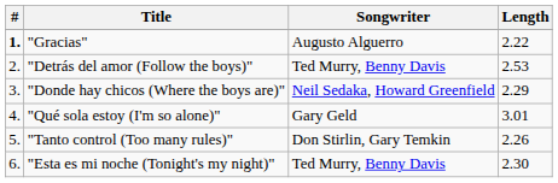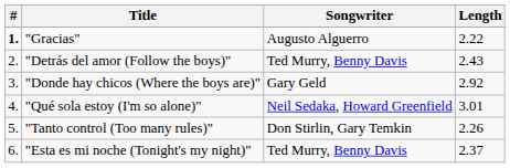 <table class="wikitable">
 <tr>
 <th>#</th>
 <th>Title</th>
 <th>Songwriter</th>
 <th>Length</th>
 </tr>
 <tr bgcolor="#ebf5ff">
 </tr>
 <tr>
 <td><strong>1.</strong></td>
 <td>"Gracias"</td>
 <td>Augusto Alguerro</td>
 <td>2.22</td>
 </tr>
 <tr>
 <td>2.</td>
 <td>"Detrás del amor (Follow the boys)"</td>
 <td>Ted Murry, <a href='#'>Benny Davis</a></td>
-<td>2.53</td>
+<td>2.43</td>
 </tr>
 <tr>
 <td>3.</td>
 <td>"Donde hay chicos (Where the boys are)"</td>
-<td><a href='#'>Neil Sedaka</a>, <a href='#'>Howard Greenfield</a></td>
-<td>2.29</td>
+<td>Gary Geld</td>
+<td>2.92</td>
 </tr>
 <tr>
 <td>4.</td>
 <td>"Qué sola estoy (I'm so alone)"</td>
-<td>Gary Geld</td>
+<td><a href='#'>Neil Sedaka</a>, <a href='#'>Howard Greenfield</a></td>
 <td>3.01</td>
 </tr>
 <tr>
 <td>5.</td>
 <td>"Tanto control (Too many rules)"</td>
 <td>Don Stirlin, Gary Temkin</td>
 <td>2.26</td>
 </tr>
 <tr>
 <td>6.</td>
 <td>"Esta es mi noche (Tonight's my night)"</td>
 <td>Ted Murry, <a href='#'>Benny Davis</a></td>
-<td>2.30</td>
+<td>2.37</td>
 </tr>
 </table>
